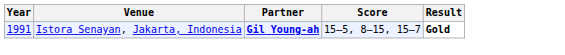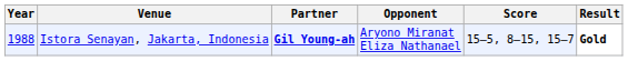 <table class="sortable wikitable" style="font-size: 90%;">
 <tr>
 <th>Year</th>
 <th>Venue</th>
 <th>Partner</th>
+<th>Opponent</th>
 <th>Score</th>
 <th>Result</th>
 </tr>
 <tr style="background:#ECF2FF">
-<td align="center"><a href='#'>1991</a></td>
+<td align="center"><a href='#'>1988</a></td>
 <td align="left"><a href='#'>Istora Senayan</a>, <a href='#'>Jakarta, Indonesia</a></td>
 <td align="left"><strong> <a href='#'>Gil Young-ah</a></strong></td>
+<td align="left"> <a href='#'>Aryono Miranat</a> <br>  <a href='#'>Eliza Nathanael</a></td>
 <td align="left">15–5, 8–15, 15–7</td>
 <td style="text-align:left; background:white"> <strong>Gold</strong></td>
 </tr>
 </table>
